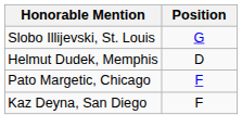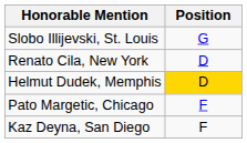 <table class="wikitable">
 <tr>
 <th>Honorable Mention</th>
 <th>  Position  </th>
 </tr>
 <tr>
 <td>Slobo Illijevski, St. Louis</td>
 <td align=center><a href='#'>G</a></td>
 </tr>
 <tr>
+<td>Renato Cila, New York</td>
+<td align=center><a href='#'>D</a></td>
+</tr>
+<tr>
 <td>Helmut Dudek, Memphis</td>
-<td align=center>D</td>
+<td align=center style="background: gold;">D</td>
 </tr>
 <tr>
 <td>Pato Margetic, Chicago</td>
 <td align=center><a href='#'>F</a></td>
 </tr>
 <tr>
 <td>Kaz Deyna, San Diego</td>
 <td align=center>F</td>
 </tr>
 </table>
